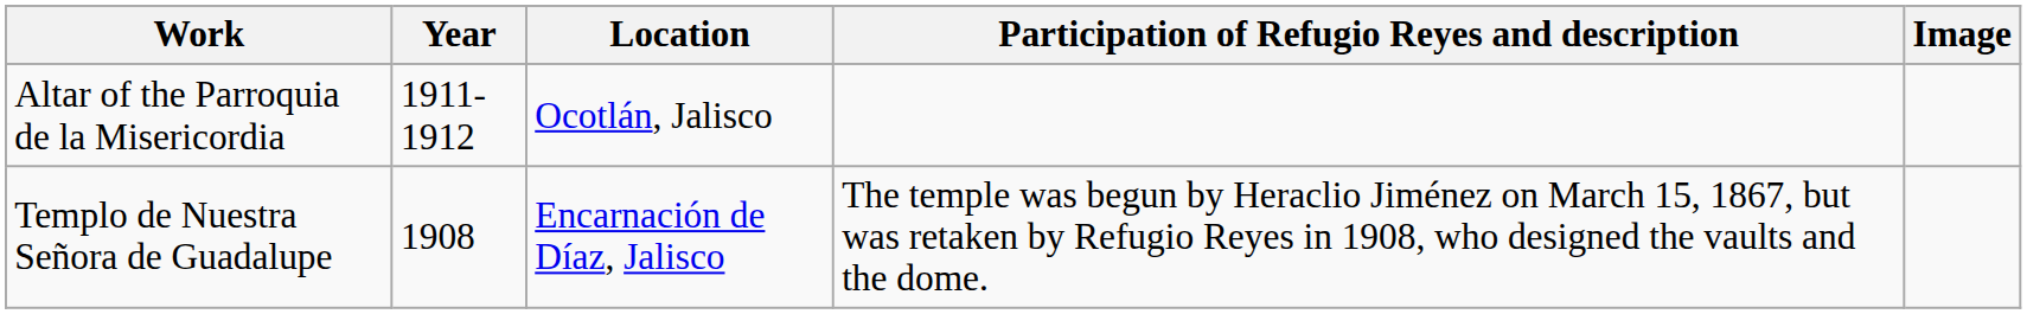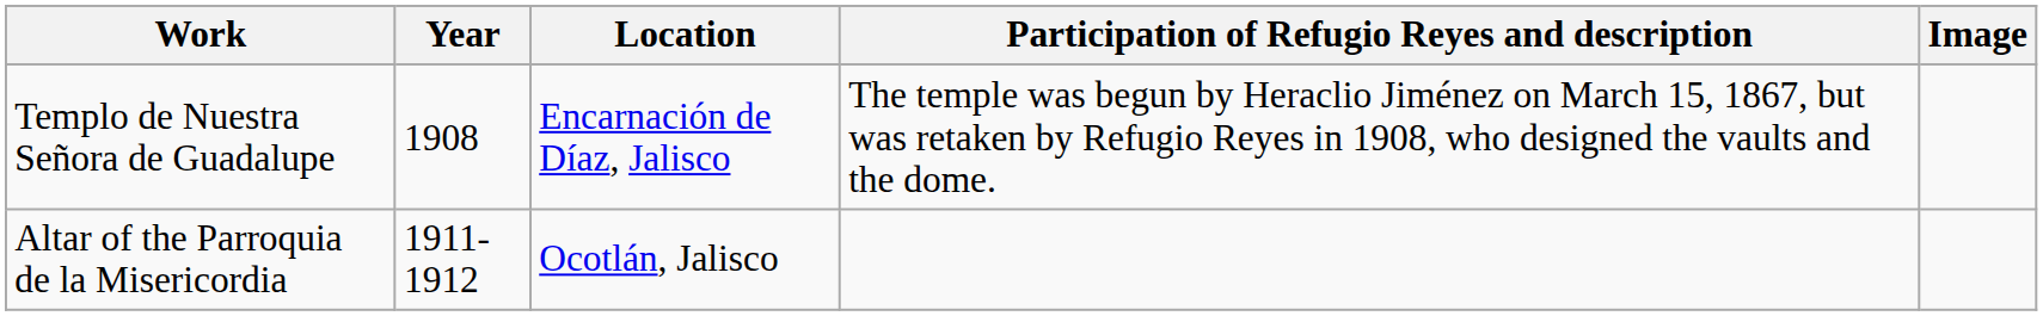 <table class="wikitable">
 <tr>
 <th>Work</th>
 <th>Year</th>
 <th>Location</th>
 <th>Participation of Refugio Reyes and description</th>
 <th>Image</th>
 </tr>
 <tr>
+<td>Templo de Nuestra Señora de Guadalupe</td>
+<td>1908</td>
+<td><a href='#'>Encarnación de Díaz</a>, <a href='#'>Jalisco</a></td>
+<td>The temple was begun by Heraclio Jiménez on March 15, 1867, but was retaken by Refugio Reyes in 1908, who designed the vaults and the dome.</td>
+<td></td>
+</tr>
+<tr>
 <td>Altar of the Parroquia de la Misericordia</td>
 <td>1911-1912</td>
 <td><a href='#'>Ocotlán</a>, Jalisco</td>
 <td></td>
 <td></td>
 </tr>
-<tr>
-<td>Templo de Nuestra Señora de Guadalupe</td>
-<td>1908</td>
-<td><a href='#'>Encarnación de Díaz</a>, <a href='#'>Jalisco</a></td>
-<td>The temple was begun by Heraclio Jiménez on March 15, 1867, but was retaken by Refugio Reyes in 1908, who designed the vaults and the dome.</td>
-<td></td>
-</tr>
 </table>
